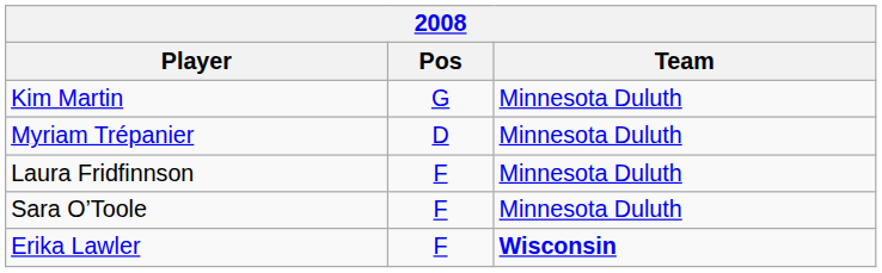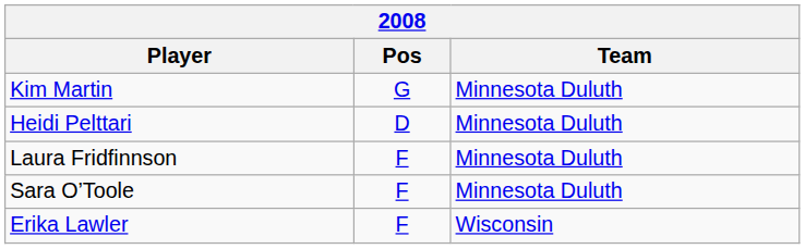 <table class="wikitable" width=95%>
 <tr>
 <th colspan=3><a href='#'>2008</a></th>
 </tr>
 <tr>
 <th>Player</th>
 <th>Pos</th>
 <th>Team</th>
 </tr>
 <tr>
 <td><a href='#'>Kim Martin</a></td>
 <td style="text-align:center;"><a href='#'>G</a></td>
 <td><a href='#'>Minnesota Duluth</a></td>
 </tr>
 <tr>
-<td><a href='#'>Myriam Trépanier</a></td>
+<td><a href='#'>Heidi Pelttari</a></td>
 <td style="text-align:center;"><a href='#'>D</a></td>
 <td><a href='#'>Minnesota Duluth</a></td>
 </tr>
 <tr>
 <td>Laura Fridfinnson</td>
 <td style="text-align:center;"><a href='#'>F</a></td>
 <td><a href='#'>Minnesota Duluth</a></td>
 </tr>
 <tr>
 <td>Sara O’Toole</td>
 <td style="text-align:center;"><a href='#'>F</a></td>
 <td><a href='#'>Minnesota Duluth</a></td>
 </tr>
 <tr>
 <td><a href='#'>Erika Lawler</a></td>
 <td style="text-align:center;"><a href='#'>F</a></td>
-<td><strong><a href='#'>Wisconsin</a></strong></td>
+<td><a href='#'>Wisconsin</a></td>
 </tr>
 </table>
